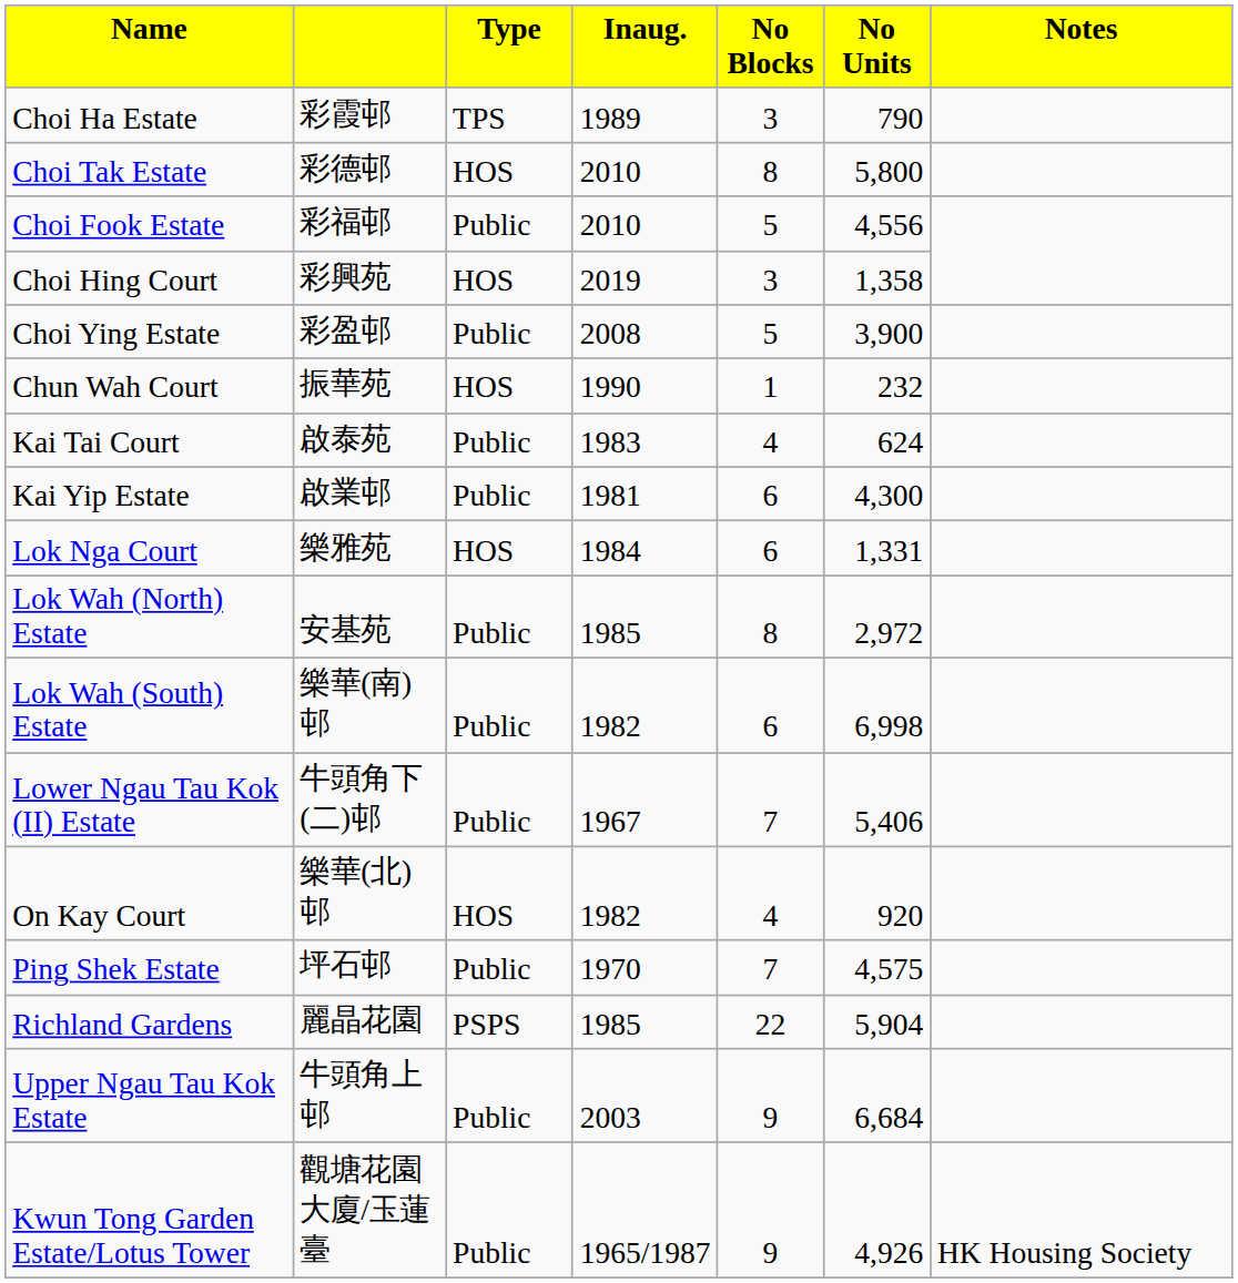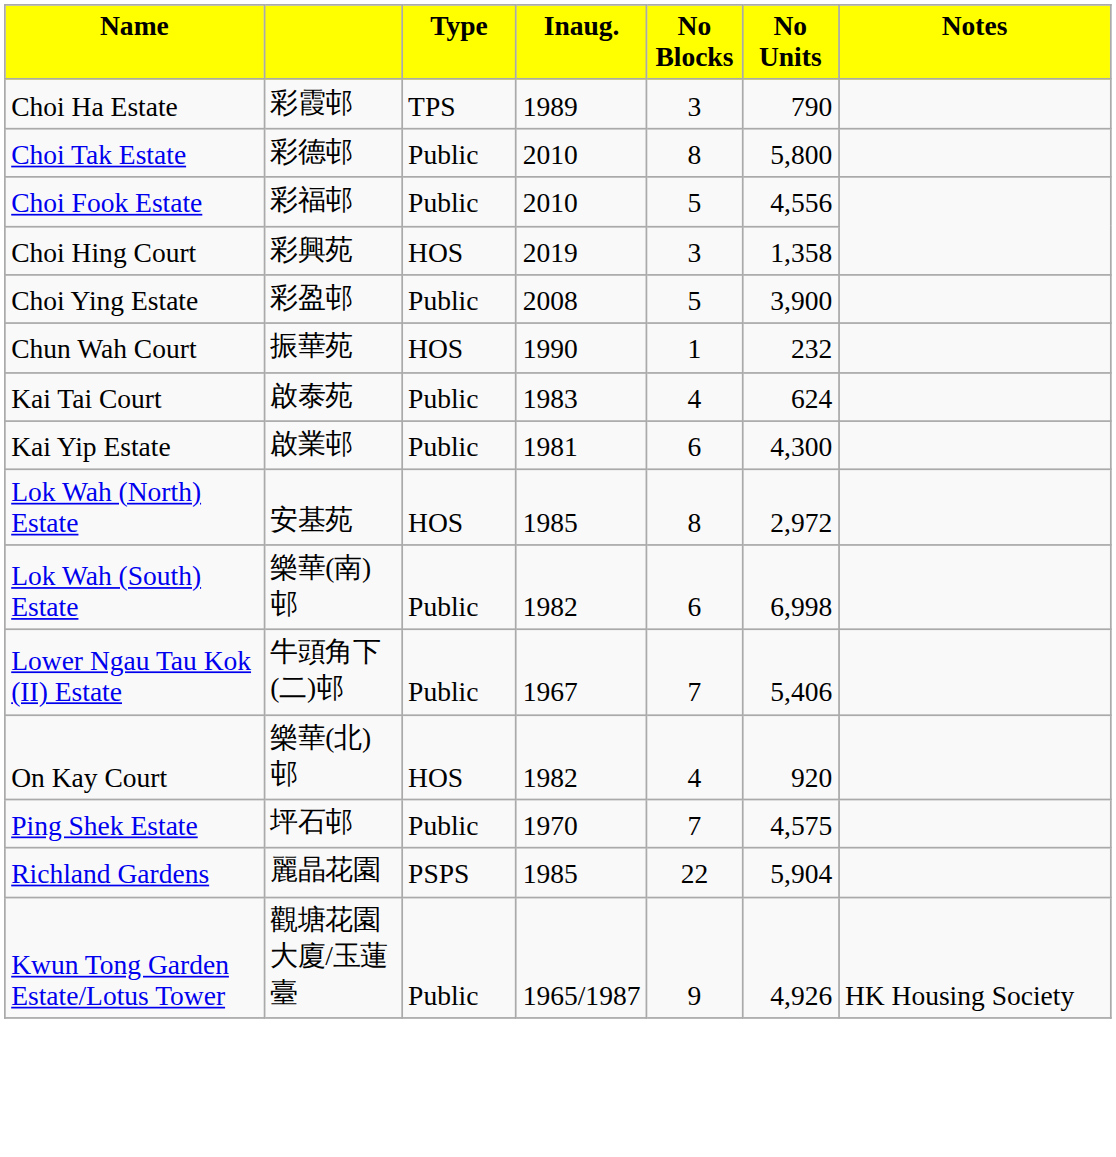 <table class="wikitable">
 <tr style="font-weight:bold;background-color:yellow" align="center" valign="top">
 <td width="143.25" Height="12.75"  align="center">Name</td>
 <td width="72.75" align="center" valign="top"></td>
 <td width="59.25" align="center" valign="top">Type</td>
 <td width="48" align="center" valign="top">Inaug.</td>
 <td width="48" align="center" valign="top">No Blocks</td>
 <td width="48.75" align="center" valign="top">No Units</td>
 <td width="150.75" align="center" valign="top">Notes</td>
 </tr>
 <tr valign="bottom">
 <td Height="12.75">Choi Ha Estate</td>
 <td>彩霞邨</td>
 <td>TPS</td>
 <td>1989</td>
 <td align="center">3</td>
 <td align="right">790</td>
 <td></td>
 </tr>
 <tr valign="bottom">
 <td Height="12.75"><a href='#'>Choi Tak Estate</a></td>
 <td>彩德邨</td>
-<td>HOS</td>
+<td>Public</td>
 <td>2010</td>
 <td align="center">8</td>
 <td align="right">5,800</td>
 <td></td>
 </tr>
 <tr valign="bottom">
 <td Height="12.75"><a href='#'>Choi Fook Estate</a></td>
 <td>彩福邨</td>
 <td>Public</td>
 <td>2010</td>
 <td align="center">5</td>
 <td align="right">4,556</td>
 </tr>
 <tr valign="bottom">
 <td Height="12.75">Choi Hing Court</td>
 <td>彩興苑</td>
 <td>HOS</td>
 <td>2019</td>
 <td align="center">3</td>
 <td align="right">1,358</td>
 </tr>
 <tr valign="bottom">
 <td Height="12.75">Choi Ying Estate</td>
 <td>彩盈邨</td>
 <td>Public</td>
 <td>2008</td>
 <td align="center">5</td>
 <td align="right">3,900</td>
 <td></td>
 </tr>
 <tr valign="bottom">
 <td Height="12.75">Chun Wah Court</td>
 <td>振華苑</td>
 <td>HOS</td>
 <td>1990</td>
 <td align="center">1</td>
 <td align="right">232</td>
 <td></td>
 </tr>
 <tr valign="bottom">
 <td Height="12.75">Kai Tai Court</td>
 <td>啟泰苑</td>
 <td>Public</td>
 <td>1983</td>
 <td align="center">4</td>
 <td align="right">624</td>
 <td></td>
 </tr>
 <tr valign="bottom">
 <td Height="12.75">Kai Yip Estate</td>
 <td>啟業邨</td>
 <td>Public</td>
 <td>1981</td>
 <td align="center">6</td>
 <td align="right">4,300</td>
 <td></td>
 </tr>
 <tr valign="bottom">
-<td Height="12.75"><a href='#'>Lok Nga Court</a></td>
-<td>樂雅苑</td>
-<td>HOS</td>
-<td>1984</td>
-<td align="center">6</td>
-<td align="right">1,331</td>
-<td></td>
-</tr>
-<tr valign="bottom">
 <td Height="12.75"><a href='#'>Lok Wah (North) Estate</a></td>
 <td>安基苑</td>
-<td>Public</td>
+<td>HOS</td>
 <td>1985</td>
 <td align="center">8</td>
 <td align="right">2,972</td>
 <td></td>
 </tr>
 <tr valign="bottom">
 <td Height="12.75"><a href='#'>Lok Wah (South) Estate</a></td>
 <td>樂華(南)邨</td>
 <td>Public</td>
 <td>1982</td>
 <td align="center">6</td>
 <td align="right">6,998</td>
 <td></td>
 </tr>
 <tr valign="bottom">
 <td Height="12.75"><a href='#'>Lower Ngau Tau Kok (II) Estate</a></td>
 <td>牛頭角下(二)邨</td>
 <td>Public</td>
 <td>1967</td>
 <td align="center">7</td>
 <td align="right">5,406</td>
 <td></td>
 </tr>
 <tr valign="bottom">
 <td Height="12.75">On Kay Court</td>
 <td>樂華(北)邨</td>
 <td>HOS</td>
 <td>1982</td>
 <td align="center">4</td>
 <td align="right">920</td>
 <td></td>
 </tr>
 <tr valign="bottom">
 <td Height="12.75"><a href='#'>Ping Shek Estate</a></td>
 <td>坪石邨</td>
 <td>Public</td>
 <td>1970</td>
 <td align="center">7</td>
 <td align="right">4,575</td>
 <td></td>
 </tr>
 <tr valign="bottom">
 <td Height="12.75"><a href='#'>Richland Gardens</a></td>
 <td>麗晶花園</td>
 <td>PSPS</td>
 <td>1985</td>
 <td align="center">22</td>
 <td align="right">5,904</td>
 <td></td>
 </tr>
 <tr valign="bottom">
-<td Height="12.75"><a href='#'>Upper Ngau Tau Kok Estate</a></td>
-<td>牛頭角上邨</td>
-<td>Public</td>
-<td>2003</td>
-<td align="center">9</td>
-<td align="right">6,684</td>
-<td></td>
-</tr>
-<tr valign="bottom">
 <td Height="12.75"><a href='#'>Kwun Tong Garden Estate/Lotus Tower</a></td>
 <td>觀塘花園大廈/玉蓮臺</td>
 <td>Public</td>
 <td>1965/1987</td>
 <td align="center">9</td>
 <td align="right">4,926</td>
 <td>HK Housing Society</td>
 </tr>
 </table>
